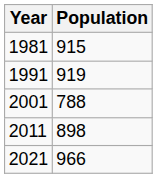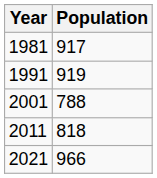 <table class=wikitable>
 <tr>
 <th>Year</th>
 <th>Population</th>
 </tr>
 <tr>
 <td>1981</td>
-<td>915</td>
+<td>917</td>
 </tr>
 <tr>
 <td>1991</td>
 <td>919</td>
 </tr>
 <tr>
 <td>2001</td>
 <td>788</td>
 </tr>
 <tr>
 <td>2011</td>
-<td>898</td>
+<td>818</td>
 </tr>
 <tr>
 <td>2021</td>
 <td>966</td>
 </tr>
 </table>
